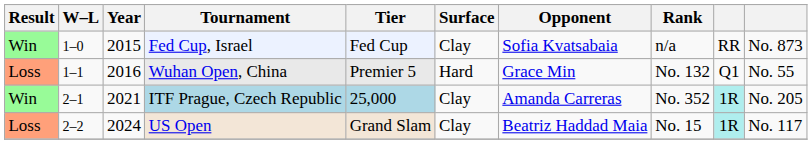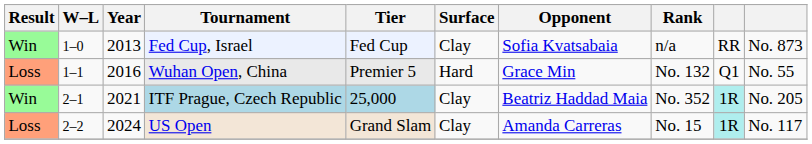 <table class="wikitable sortable">
 <tr>
 <th>Result</th>
 <th class="unsortable">W–L</th>
 <th>Year</th>
 <th>Tournament</th>
 <th>Tier</th>
 <th>Surface</th>
 <th>Opponent</th>
 <th>Rank</th>
 <th></th>
 <th></th>
 </tr>
 <tr>
 <td bgcolor=98FB98>Win</td>
 <td><small>1–0</small></td>
-<td>2015</td>
+<td>2013</td>
 <td bgcolor=ecf2ff><a href='#'>Fed Cup</a>, Israel</td>
 <td bgcolor=ecf2ff>Fed Cup</td>
 <td>Clay</td>
 <td> <a href='#'>Sofia Kvatsabaia</a></td>
 <td>n/a</td>
 <td align=center>RR</td>
 <td>No. 873</td>
 </tr>
 <tr>
 <td bgcolor=ffa07a>Loss</td>
 <td><small>1–1</small></td>
 <td>2016</td>
 <td bgcolor=e9e9e9><a href='#'>Wuhan Open</a>, China</td>
 <td bgcolor=e9e9e9>Premier 5</td>
 <td>Hard</td>
 <td> <a href='#'>Grace Min</a></td>
 <td>No. 132</td>
 <td align=center>Q1</td>
 <td>No. 55</td>
 </tr>
 <tr>
 <td bgcolor=98FB98>Win</td>
 <td><small>2–1</small></td>
 <td>2021</td>
 <td bgcolor=lightblue>ITF Prague, Czech Republic</td>
 <td bgcolor=lightblue>25,000</td>
 <td>Clay</td>
-<td> <a href='#'>Amanda Carreras</a></td>
+<td> <a href='#'>Beatriz Haddad Maia</a></td>
 <td>No. 352</td>
 <td align=center style="background:#afeeee;">1R</td>
 <td>No. 205</td>
 </tr>
 <tr>
 <td bgcolor=ffa07a>Loss</td>
 <td><small>2–2</small></td>
 <td>2024</td>
 <td bgcolor=f3e6d7><a href='#'>US Open</a></td>
 <td bgcolor=f3e6d7>Grand Slam</td>
 <td>Clay</td>
-<td> <a href='#'>Beatriz Haddad Maia</a></td>
+<td> <a href='#'>Amanda Carreras</a></td>
 <td>No. 15</td>
 <td align=center style="background:#afeeee;">1R</td>
 <td>No. 117</td>
 </tr>
 <tr>
 </tr>
 </table>
